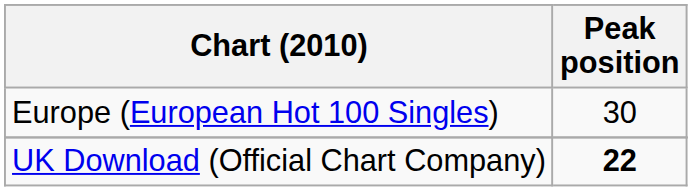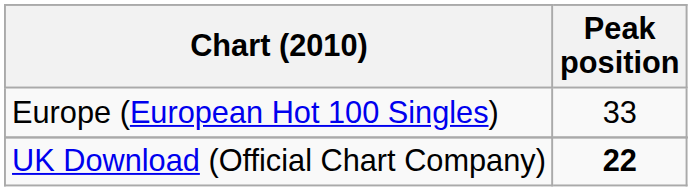 <table class="wikitable sortable">
 <tr>
 <th>Chart (2010)</th>
 <th>Peak<br>position</th>
 </tr>
 <tr>
 <td>Europe (<a href='#'>European Hot 100 Singles</a>)</td>
-<td style="text-align:center;">30</td>
+<td style="text-align:center;">33</td>
 </tr>
 <tr>
 </tr>
 <tr>
 </tr>
 <tr>
 </tr>
 <tr>
 </tr>
 <tr>
 <td><a href='#'>UK Download</a> (Official Chart Company)</td>
 <td style="text-align:center;"><strong>22</strong></td>
 </tr>
 </table>
